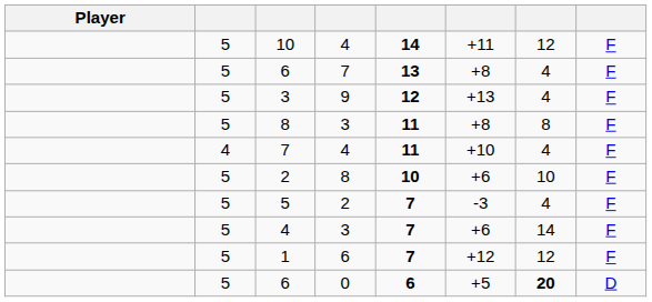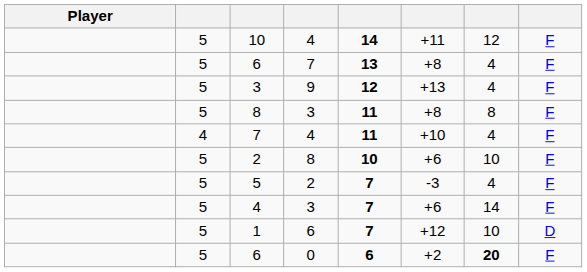 <table class="wikitable sortable" style="text-align:center;">
 <tr>
 <th width="175px">Player</th>
 <th width="50px"></th>
 <th width="50px"></th>
 <th width="50px"></th>
 <th width="60px"></th>
 <th width="60px"></th>
 <th width="50px"></th>
 <th width="60px"></th>
 </tr>
 <tr>
 <td align="left"> </td>
 <td>5</td>
 <td>10</td>
 <td>4</td>
 <td><strong>14</strong></td>
 <td>+11</td>
 <td>12</td>
 <td><a href='#'>F</a></td>
 </tr>
 <tr>
 <td align="left"> </td>
 <td>5</td>
 <td>6</td>
 <td>7</td>
 <td><strong>13</strong></td>
 <td>+8</td>
 <td>4</td>
 <td><a href='#'>F</a></td>
 </tr>
 <tr>
 <td align="left"> </td>
 <td>5</td>
 <td>3</td>
 <td>9</td>
 <td><strong>12</strong></td>
 <td>+13</td>
 <td>4</td>
 <td><a href='#'>F</a></td>
 </tr>
 <tr>
 <td align="left"> </td>
 <td>5</td>
 <td>8</td>
 <td>3</td>
 <td><strong>11</strong></td>
 <td>+8</td>
 <td>8</td>
 <td><a href='#'>F</a></td>
 </tr>
 <tr>
 <td align="left"> </td>
 <td>4</td>
 <td>7</td>
 <td>4</td>
 <td><strong>11</strong></td>
 <td>+10</td>
 <td>4</td>
 <td><a href='#'>F</a></td>
 </tr>
 <tr>
 <td align="left"> </td>
 <td>5</td>
 <td>2</td>
 <td>8</td>
 <td><strong>10</strong></td>
 <td>+6</td>
 <td>10</td>
 <td><a href='#'>F</a></td>
 </tr>
 <tr>
 <td align="left"> </td>
 <td>5</td>
 <td>5</td>
 <td>2</td>
 <td><strong>7</strong></td>
 <td>-3</td>
 <td>4</td>
 <td><a href='#'>F</a></td>
 </tr>
 <tr>
 <td align="left"> </td>
 <td>5</td>
 <td>4</td>
 <td>3</td>
 <td><strong>7</strong></td>
 <td>+6</td>
 <td>14</td>
 <td><a href='#'>F</a></td>
 </tr>
 <tr>
 <td align="left"> </td>
 <td>5</td>
 <td>1</td>
 <td>6</td>
 <td><strong>7</strong></td>
 <td>+12</td>
-<td>12</td>
-<td><a href='#'>F</a></td>
+<td>10</td>
+<td><a href='#'>D</a></td>
 </tr>
 <tr>
 <td align="left"> </td>
 <td>5</td>
 <td>6</td>
 <td>0</td>
 <td><strong>6</strong></td>
-<td>+5</td>
+<td>+2</td>
 <td><strong>20</strong></td>
-<td><a href='#'>D</a></td>
+<td><a href='#'>F</a></td>
 </tr>
 </table>
